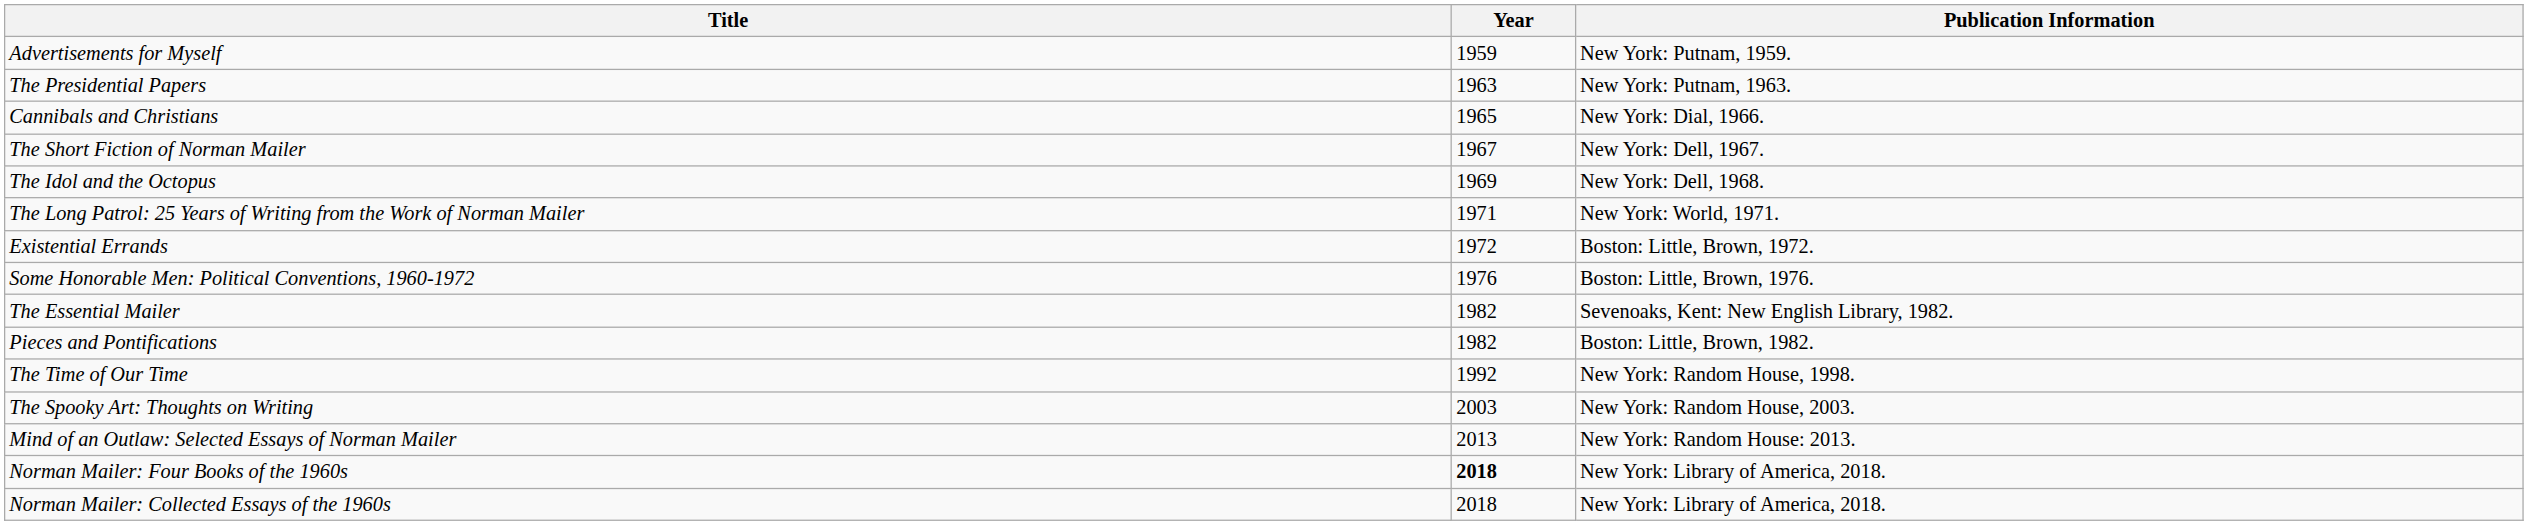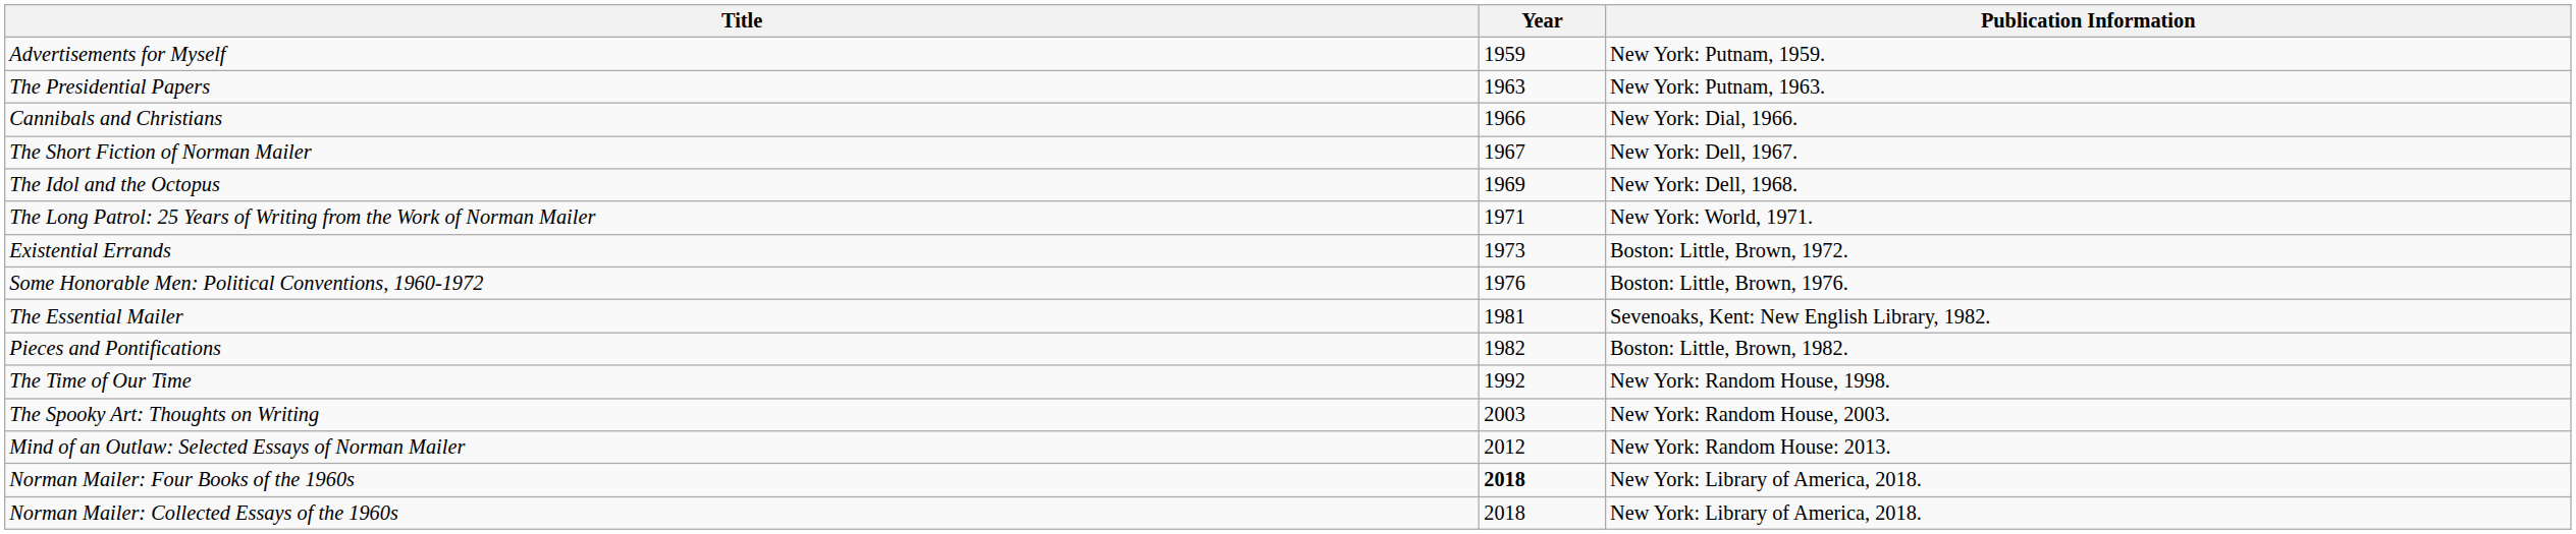 <table class="wikitable sortable" border="1" width="100%">
 <tr>
 <th>Title</th>
 <th>Year</th>
 <th>Publication Information</th>
 </tr>
 <tr>
 <td><em>Advertisements for Myself</em></td>
 <td>1959</td>
 <td>New York: Putnam, 1959.</td>
 </tr>
 <tr>
 <td><em>The Presidential Papers</em></td>
 <td>1963</td>
 <td>New York: Putnam, 1963.</td>
 </tr>
 <tr>
 <td><em>Cannibals and Christians</em></td>
-<td>1965</td>
+<td>1966</td>
 <td>New York: Dial, 1966.</td>
 </tr>
 <tr>
 <td><em>The Short Fiction of Norman Mailer</em></td>
 <td>1967</td>
 <td>New York: Dell, 1967.</td>
 </tr>
 <tr>
 <td><em>The Idol and the Octopus</em></td>
 <td>1969</td>
 <td>New York: Dell, 1968.</td>
 </tr>
 <tr>
 <td><em>The Long Patrol: 25 Years of Writing from the Work of Norman Mailer</em></td>
 <td>1971</td>
 <td>New York: World, 1971.</td>
 </tr>
 <tr>
 <td><em>Existential Errands</em></td>
-<td>1972</td>
+<td>1973</td>
 <td>Boston: Little, Brown, 1972.</td>
 </tr>
 <tr>
 <td><em>Some Honorable Men: Political Conventions, 1960-1972</em></td>
 <td>1976</td>
 <td>Boston: Little, Brown, 1976.</td>
 </tr>
 <tr>
 <td><em>The Essential Mailer</em></td>
-<td>1982</td>
+<td>1981</td>
 <td>Sevenoaks, Kent: New English Library, 1982.</td>
 </tr>
 <tr>
 <td><em>Pieces and Pontifications</em></td>
 <td>1982</td>
 <td>Boston: Little, Brown, 1982.</td>
 </tr>
 <tr>
 <td><em>The Time of Our Time</em></td>
 <td>1992</td>
 <td>New York: Random House, 1998.</td>
 </tr>
 <tr>
 <td><em>The Spooky Art: Thoughts on Writing</em></td>
 <td>2003</td>
 <td>New York: Random House, 2003.</td>
 </tr>
 <tr>
 <td><em>Mind of an Outlaw: Selected Essays of Norman Mailer</em></td>
-<td>2013</td>
+<td>2012</td>
 <td>New York: Random House: 2013.</td>
 </tr>
 <tr>
 <td><em>Norman Mailer: Four Books of the 1960s</em></td>
 <td><strong>2018</strong></td>
 <td>New York: Library of America, 2018.</td>
 </tr>
 <tr>
 <td><em>Norman Mailer: Collected Essays of the 1960s</em></td>
 <td>2018</td>
 <td>New York: Library of America, 2018.</td>
 </tr>
 </table>
